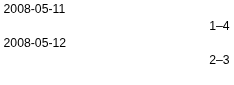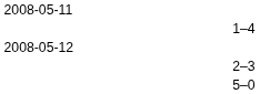 <table style="font-size:90%">
 <tr>
 <th width=200></th>
 <th width=100></th>
 <th width=200></th>
 </tr>
 <tr>
 <td colspan=3>2008-05-11</td>
 </tr>
 <tr>
 <td align=right></td>
 <td align=center>1–4</td>
 <td></td>
 </tr>
 <tr>
 <td colspan=3>2008-05-12</td>
 </tr>
 <tr>
 <td align=right></td>
 <td align=center>2–3</td>
 <td></td>
 </tr>
+<tr>
+<td align=right></td>
+<td align=center>5–0</td>
+<td></td>
+</tr>
 </table>
